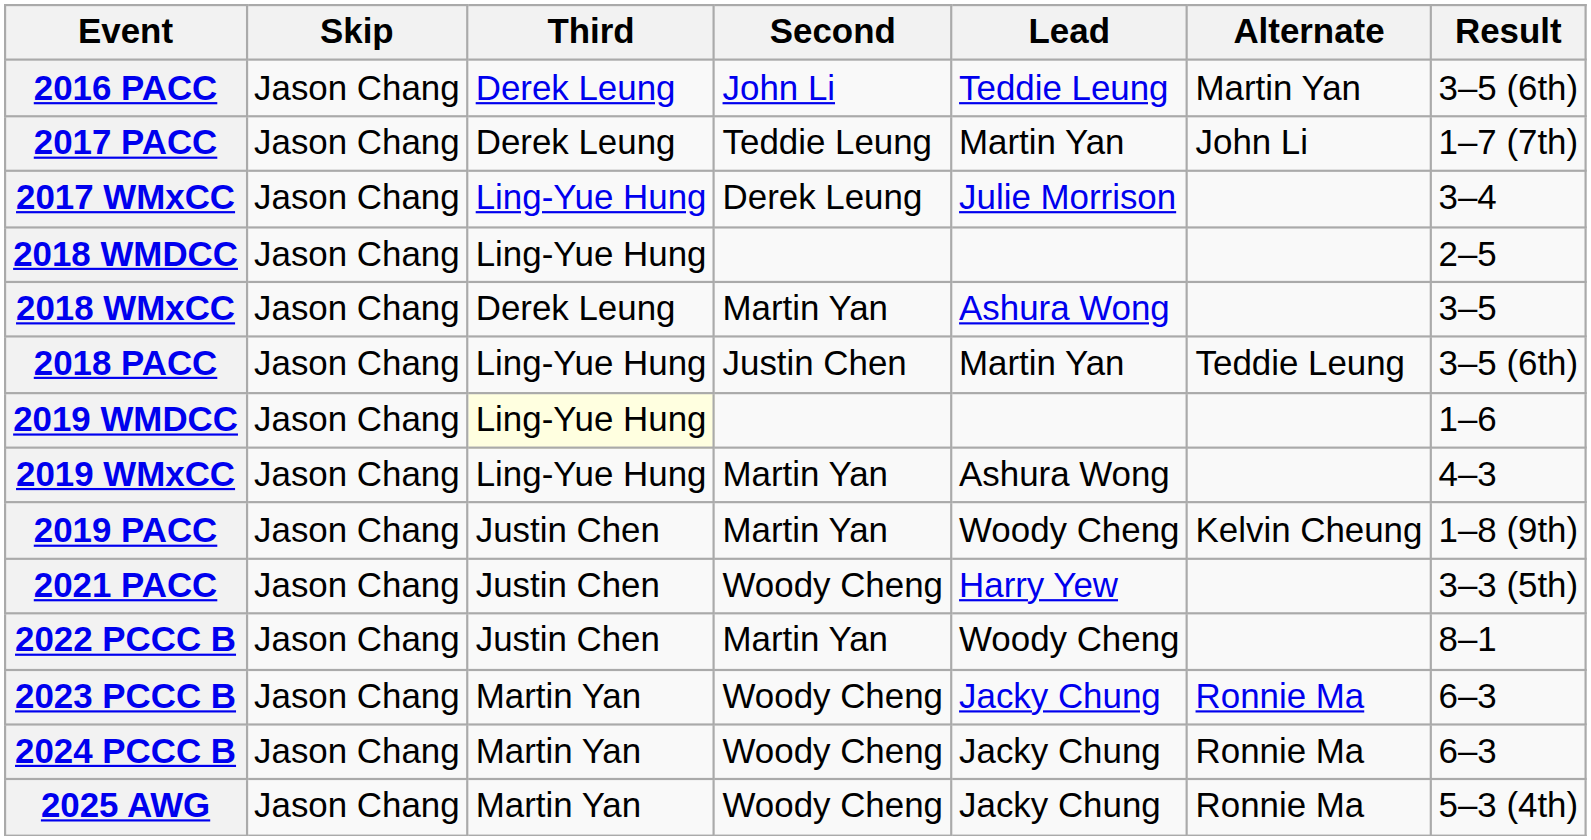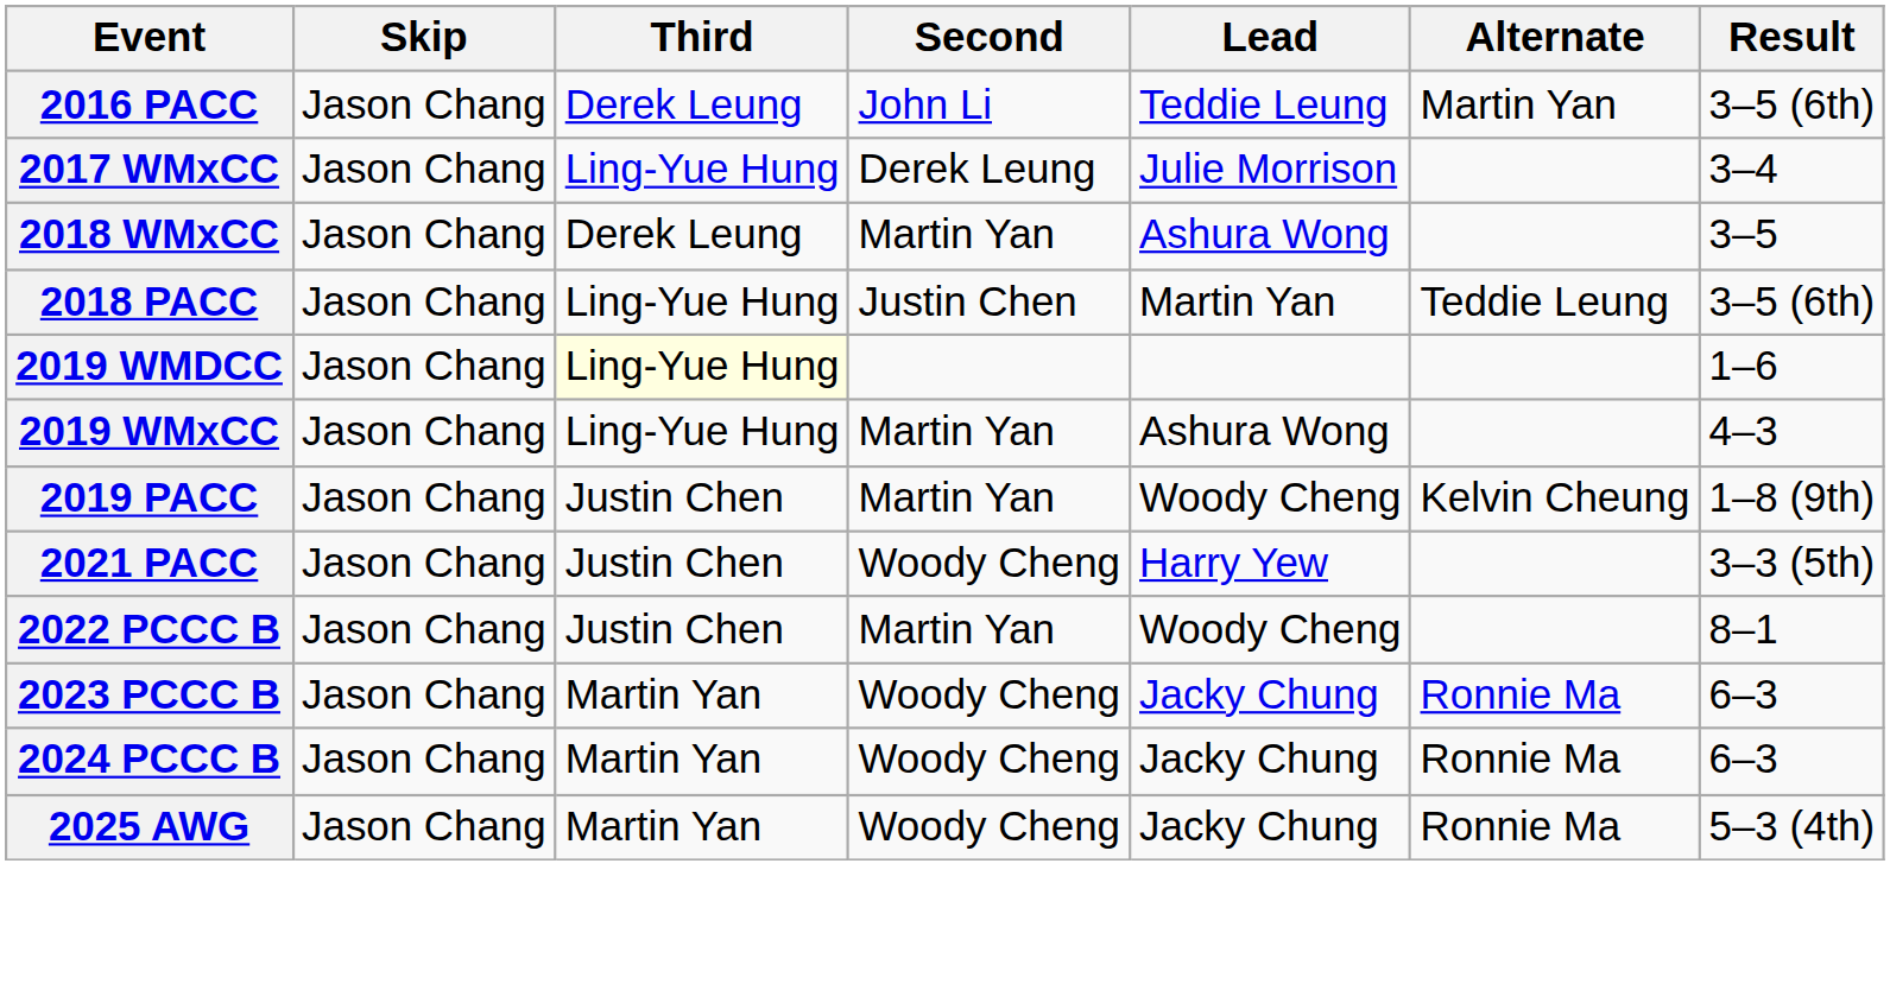 <table class="wikitable">
 <tr>
 <th scope="col">Event</th>
 <th scope="col">Skip</th>
 <th scope="col">Third</th>
 <th scope="col">Second</th>
 <th scope="col">Lead</th>
 <th scope="col">Alternate</th>
 <th scope="col">Result</th>
 </tr>
 <tr>
 <th scope="row"><a href='#'>2016 PACC</a></th>
 <td>Jason Chang</td>
 <td><a href='#'>Derek Leung</a></td>
 <td><a href='#'>John Li</a></td>
 <td><a href='#'>Teddie Leung</a></td>
 <td>Martin Yan</td>
 <td>3–5 (6th)</td>
 </tr>
 <tr>
-<th scope="row"><a href='#'>2017 PACC</a></th>
-<td>Jason Chang</td>
-<td>Derek Leung</td>
-<td>Teddie Leung</td>
-<td>Martin Yan</td>
-<td>John Li</td>
-<td>1–7 (7th)</td>
-</tr>
-<tr>
 <th scope="row"><a href='#'>2017 WMxCC</a></th>
 <td>Jason Chang</td>
 <td><a href='#'>Ling-Yue Hung</a></td>
 <td>Derek Leung</td>
 <td><a href='#'>Julie Morrison</a></td>
 <td></td>
 <td>3–4</td>
-</tr>
-<tr>
-<th scope="row"><a href='#'>2018 WMDCC</a></th>
-<td>Jason Chang</td>
-<td>Ling-Yue Hung</td>
-<td></td>
-<td></td>
-<td></td>
-<td>2–5</td>
 </tr>
 <tr>
 <th scope="row"><a href='#'>2018 WMxCC</a></th>
 <td>Jason Chang</td>
 <td>Derek Leung</td>
 <td>Martin Yan</td>
 <td><a href='#'>Ashura Wong</a></td>
 <td></td>
 <td>3–5</td>
 </tr>
 <tr>
 <th scope="row"><a href='#'>2018 PACC</a></th>
 <td>Jason Chang</td>
 <td>Ling-Yue Hung</td>
 <td>Justin Chen</td>
 <td>Martin Yan</td>
 <td>Teddie Leung</td>
 <td>3–5 (6th)</td>
 </tr>
 <tr>
 <th scope="row"><a href='#'>2019 WMDCC</a></th>
 <td>Jason Chang</td>
 <td style="background: lightyellow;">Ling-Yue Hung</td>
 <td></td>
 <td></td>
 <td></td>
 <td>1–6</td>
 </tr>
 <tr>
 <th scope="row"><a href='#'>2019 WMxCC</a></th>
 <td>Jason Chang</td>
 <td>Ling-Yue Hung</td>
 <td>Martin Yan</td>
 <td>Ashura Wong</td>
 <td></td>
 <td>4–3</td>
 </tr>
 <tr>
 <th scope="row"><a href='#'>2019 PACC</a></th>
 <td>Jason Chang</td>
 <td>Justin Chen</td>
 <td>Martin Yan</td>
 <td>Woody Cheng</td>
 <td>Kelvin Cheung</td>
 <td>1–8 (9th)</td>
 </tr>
 <tr>
 <th scope="row"><a href='#'>2021 PACC</a></th>
 <td>Jason Chang</td>
 <td>Justin Chen</td>
 <td>Woody Cheng</td>
 <td><a href='#'>Harry Yew</a></td>
 <td></td>
 <td>3–3 (5th)</td>
 </tr>
 <tr>
 <th scope="row"><a href='#'>2022 PCCC B</a></th>
 <td>Jason Chang</td>
 <td>Justin Chen</td>
 <td>Martin Yan</td>
 <td>Woody Cheng</td>
 <td></td>
 <td>8–1 </td>
 </tr>
 <tr>
 <th scope="row"><a href='#'>2023 PCCC B</a></th>
 <td>Jason Chang</td>
 <td>Martin Yan</td>
 <td>Woody Cheng</td>
 <td><a href='#'>Jacky Chung</a></td>
 <td><a href='#'>Ronnie Ma</a></td>
 <td>6–3 </td>
 </tr>
 <tr>
 <th scope="row"><a href='#'>2024 PCCC B</a></th>
 <td>Jason Chang</td>
 <td>Martin Yan</td>
 <td>Woody Cheng</td>
 <td>Jacky Chung</td>
 <td>Ronnie Ma</td>
 <td>6–3 </td>
 </tr>
 <tr>
 <th scope="row"><a href='#'>2025 AWG</a></th>
 <td>Jason Chang</td>
 <td>Martin Yan</td>
 <td>Woody Cheng</td>
 <td>Jacky Chung</td>
 <td>Ronnie Ma</td>
 <td>5–3 (4th)</td>
 </tr>
 </table>
